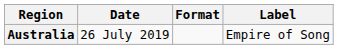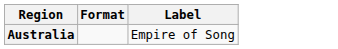 <table class="wikitable plainrowheaders">
 <tr>
 <th scope="col">Region</th>
-<th scope="col">Date</th>
 <th scope="col">Format</th>
 <th scope="col">Label</th>
 </tr>
 <tr>
 <th scope="row">Australia</th>
-<td>26 July 2019</td>
 <td></td>
 <td>Empire of Song</td>
 </tr>
 </table>
